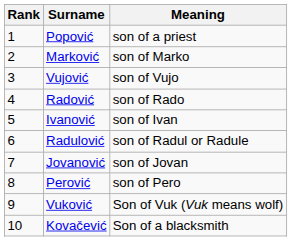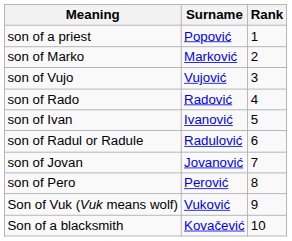 <table class="wikitable">
 <tr>
+<th>Meaning</th>
+<th>Surname</th>
 <th>Rank</th>
-<th>Surname</th>
-<th>Meaning</th>
 </tr>
 <tr>
+<td>son of a priest</td>
+<td><a href='#'>Popović</a></td>
 <td>1</td>
-<td><a href='#'>Popović</a></td>
-<td>son of a priest</td>
 </tr>
 <tr>
+<td>son of Marko</td>
+<td><a href='#'>Marković</a></td>
 <td>2</td>
-<td><a href='#'>Marković</a></td>
-<td>son of Marko</td>
 </tr>
 <tr>
+<td>son of Vujo</td>
+<td><a href='#'>Vujović</a></td>
 <td>3</td>
-<td><a href='#'>Vujović</a></td>
-<td>son of Vujo</td>
 </tr>
 <tr>
+<td>son of Rado</td>
+<td><a href='#'>Radović</a></td>
 <td>4</td>
-<td><a href='#'>Radović</a></td>
-<td>son of Rado</td>
 </tr>
 <tr>
+<td>son of Ivan</td>
+<td><a href='#'>Ivanović</a></td>
 <td>5</td>
-<td><a href='#'>Ivanović</a></td>
-<td>son of Ivan</td>
 </tr>
 <tr>
+<td>son of Radul or Radule</td>
+<td><a href='#'>Radulović</a></td>
 <td>6</td>
-<td><a href='#'>Radulović</a></td>
-<td>son of Radul or Radule</td>
 </tr>
 <tr>
+<td>son of Jovan</td>
+<td><a href='#'>Jovanović</a></td>
 <td>7</td>
-<td><a href='#'>Jovanović</a></td>
-<td>son of Jovan</td>
 </tr>
 <tr>
+<td>son of Pero</td>
+<td><a href='#'>Perović</a></td>
 <td>8</td>
-<td><a href='#'>Perović</a></td>
-<td>son of Pero</td>
 </tr>
 <tr>
+<td>Son of Vuk (<em>Vuk</em> means wolf)</td>
+<td><a href='#'>Vuković</a></td>
 <td>9</td>
-<td><a href='#'>Vuković</a></td>
-<td>Son of Vuk (<em>Vuk</em> means wolf)</td>
 </tr>
 <tr>
+<td>Son of a blacksmith</td>
+<td><a href='#'>Kovačević</a></td>
 <td>10</td>
-<td><a href='#'>Kovačević</a></td>
-<td>Son of a blacksmith</td>
 </tr>
 </table>
